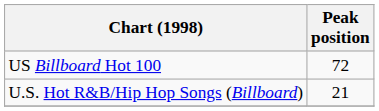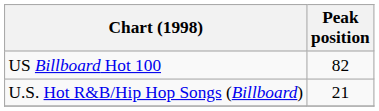 <table class="wikitable plainrowheaders">
 <tr>
 <th scope="col">Chart (1998)</th>
 <th scope="col">Peak<br>position</th>
 </tr>
 <tr>
 <td>US <a href='#'><em>Billboard</em> Hot 100</a></td>
-<td style="text-align:center;">72</td>
+<td style="text-align:center;">82</td>
 </tr>
 <tr>
 <td>U.S. <a href='#'>Hot R&B/Hip Hop Songs</a> (<em><a href='#'>Billboard</a></em>)</td>
 <td align="center">21</td>
 </tr>
 <tr>
 </tr>
 </table>
